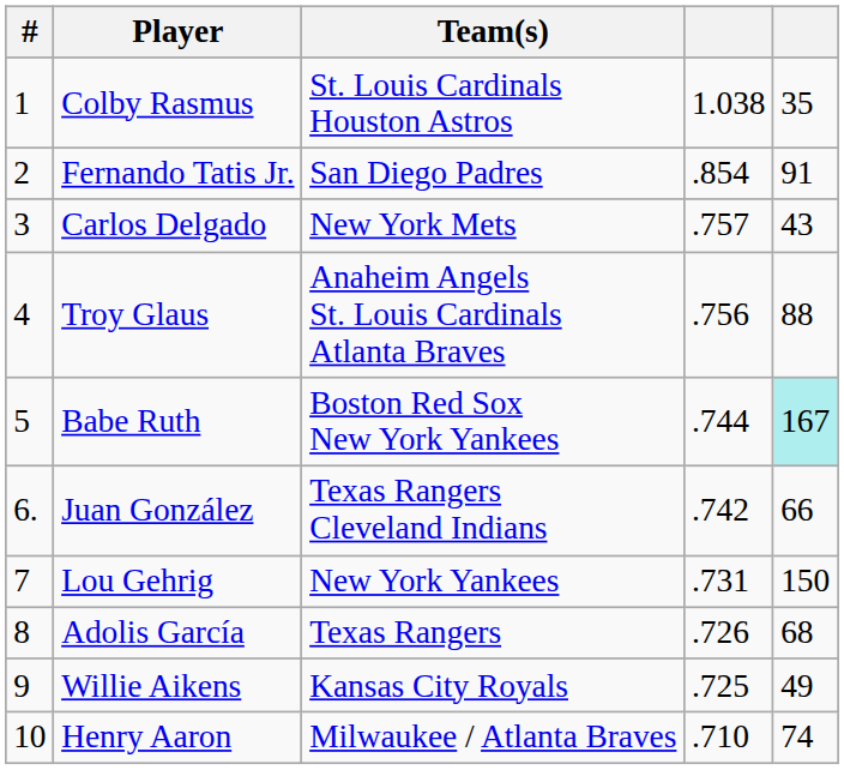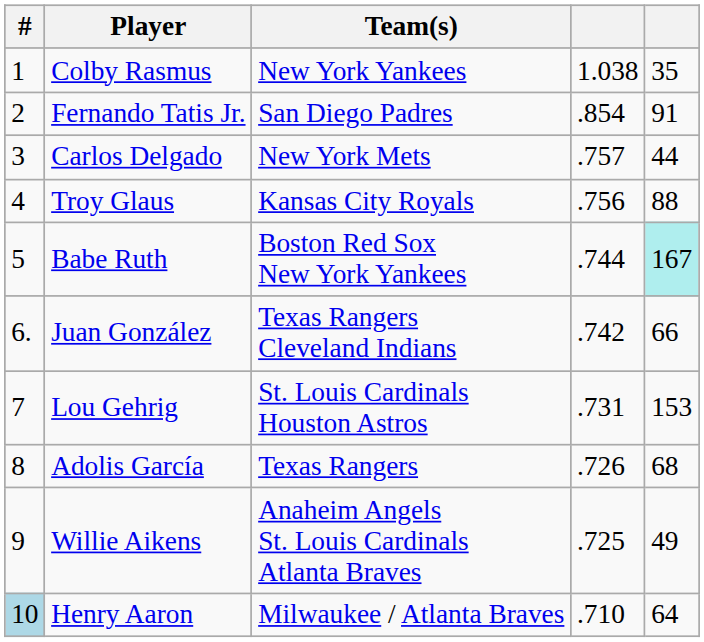 <table class="wikitable" style="float:left;">
 <tr>
 <th>#</th>
 <th>Player</th>
 <th>Team(s)</th>
 <th></th>
 <th></th>
 </tr>
 <tr>
 <td>1</td>
 <td><a href='#'>Colby Rasmus</a></td>
-<td><a href='#'>St. Louis Cardinals</a><br><a href='#'>Houston Astros</a></td>
+<td><a href='#'>New York Yankees</a></td>
 <td>1.038</td>
 <td>35</td>
 </tr>
 <tr>
 <td>2</td>
 <td><a href='#'>Fernando Tatis Jr.</a></td>
 <td><a href='#'>San Diego Padres</a></td>
 <td>.854</td>
 <td>91</td>
 </tr>
 <tr>
 <td>3</td>
 <td><a href='#'>Carlos Delgado</a></td>
 <td><a href='#'>New York Mets</a></td>
 <td>.757</td>
-<td>43</td>
+<td>44</td>
 </tr>
 <tr>
 <td>4</td>
 <td><a href='#'>Troy Glaus</a></td>
-<td><a href='#'>Anaheim Angels</a><br><a href='#'>St. Louis Cardinals</a><br><a href='#'>Atlanta Braves</a></td>
+<td><a href='#'>Kansas City Royals</a></td>
 <td>.756</td>
 <td>88</td>
 </tr>
 <tr>
 <td>5</td>
 <td><a href='#'>Babe Ruth</a></td>
 <td><a href='#'>Boston Red Sox</a><br><a href='#'>New York Yankees</a></td>
 <td>.744</td>
 <td style="background: paleturquoise;">167</td>
 </tr>
 <tr>
 <td>6.</td>
 <td><a href='#'>Juan González</a></td>
 <td><a href='#'>Texas Rangers</a><br><a href='#'>Cleveland Indians</a></td>
 <td>.742</td>
 <td>66</td>
 </tr>
 <tr>
 <td>7</td>
 <td><a href='#'>Lou Gehrig</a></td>
-<td><a href='#'>New York Yankees</a></td>
+<td><a href='#'>St. Louis Cardinals</a><br><a href='#'>Houston Astros</a></td>
 <td>.731</td>
-<td>150</td>
+<td>153</td>
 </tr>
 <tr>
 <td>8</td>
 <td><a href='#'>Adolis García</a></td>
 <td><a href='#'>Texas Rangers</a></td>
 <td>.726</td>
 <td>68</td>
 </tr>
 <tr>
 <td>9</td>
 <td><a href='#'>Willie Aikens</a></td>
-<td><a href='#'>Kansas City Royals</a></td>
+<td><a href='#'>Anaheim Angels</a><br><a href='#'>St. Louis Cardinals</a><br><a href='#'>Atlanta Braves</a></td>
 <td>.725</td>
 <td>49</td>
 </tr>
 <tr>
-<td>10</td>
+<td style="background: lightblue;">10</td>
 <td><a href='#'>Henry Aaron</a></td>
 <td><a href='#'>Milwaukee</a> / <a href='#'>Atlanta Braves</a></td>
 <td>.710</td>
-<td>74</td>
+<td>64</td>
 </tr>
 </table>
